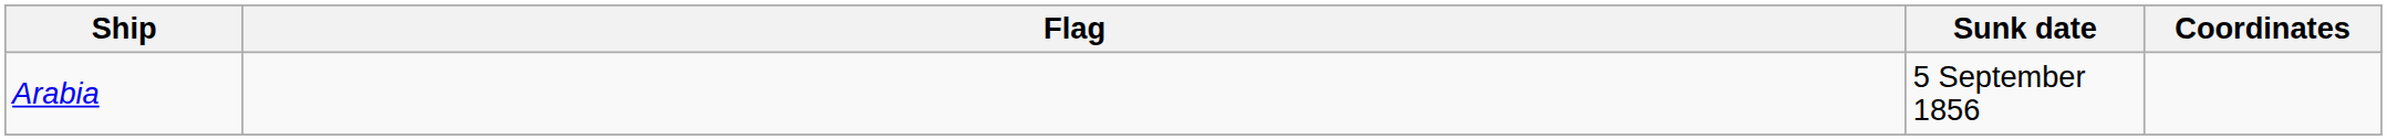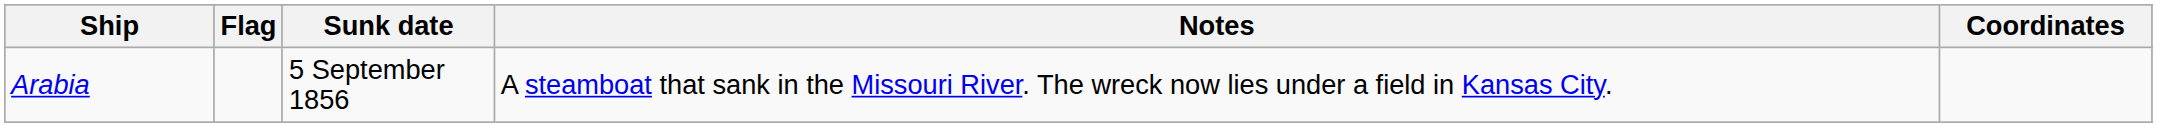 <table class=wikitable | style = "width:100%">
 <tr>
 <th style="width:10%">Ship</th>
 <th>Flag</th>
 <th style="width:10%">Sunk date</th>
+<th style="width:70%">Notes</th>
 <th style="width:10%">Coordinates</th>
 </tr>
 <tr>
 <td><a href='#'><em>Arabia</em></a></td>
 <td></td>
 <td>5 September 1856</td>
+<td>A <a href='#'>steamboat</a> that sank in the <a href='#'>Missouri River</a>. The wreck now lies under a field in <a href='#'>Kansas City</a>.</td>
 <td></td>
 </tr>
 </table>
